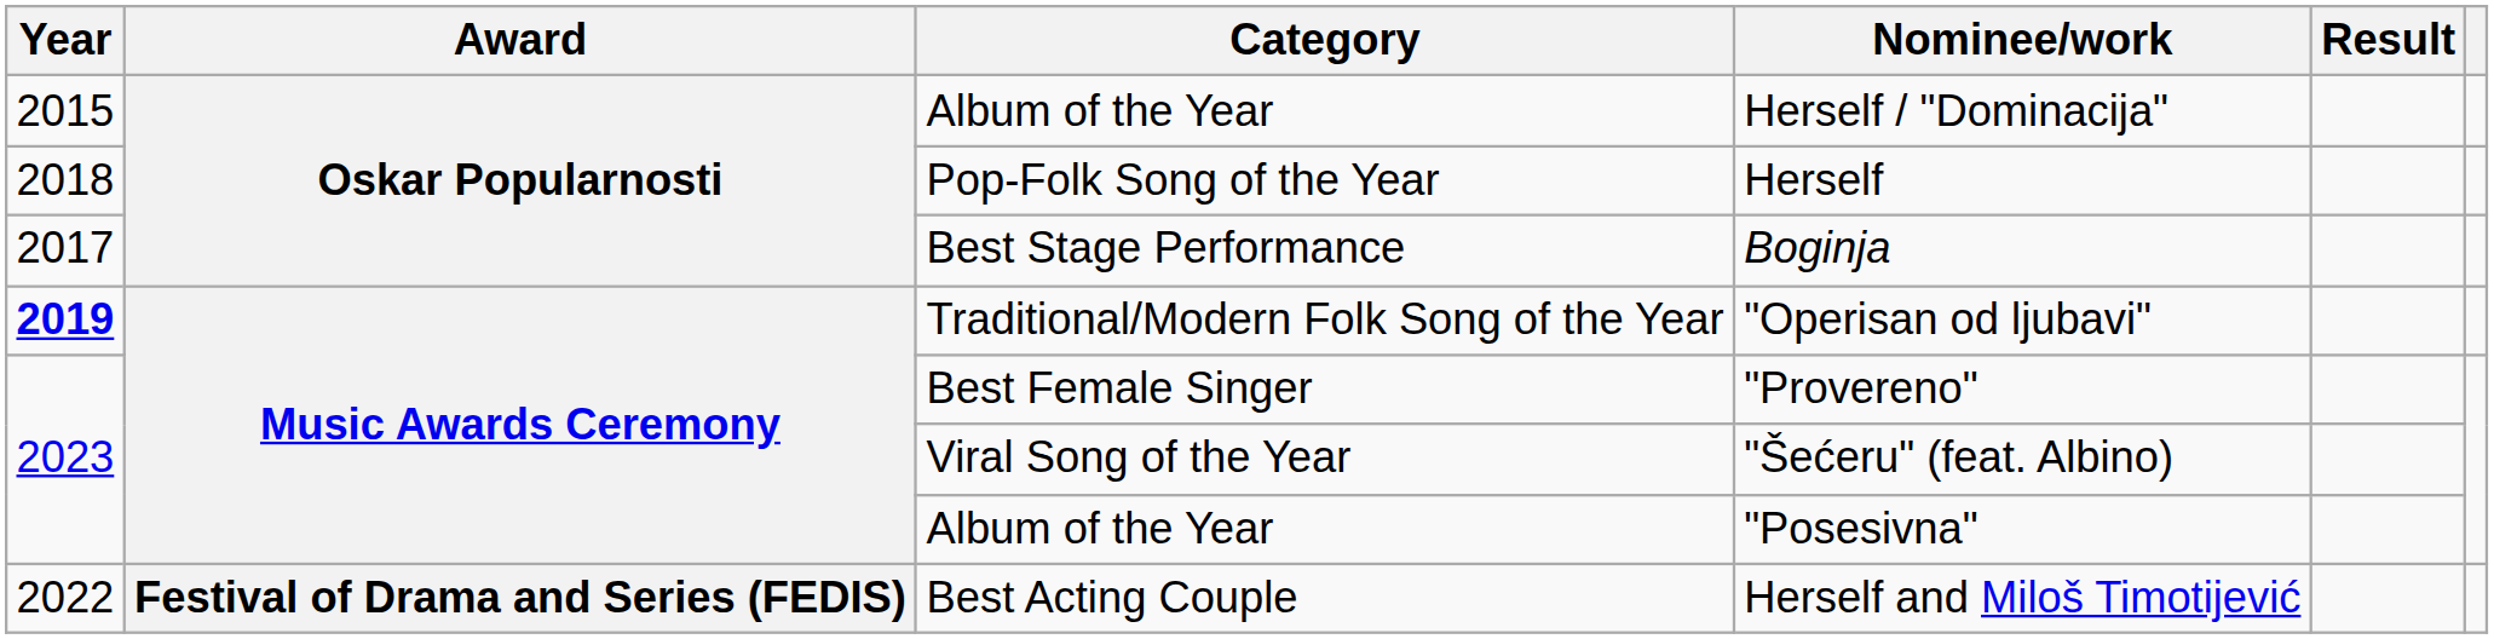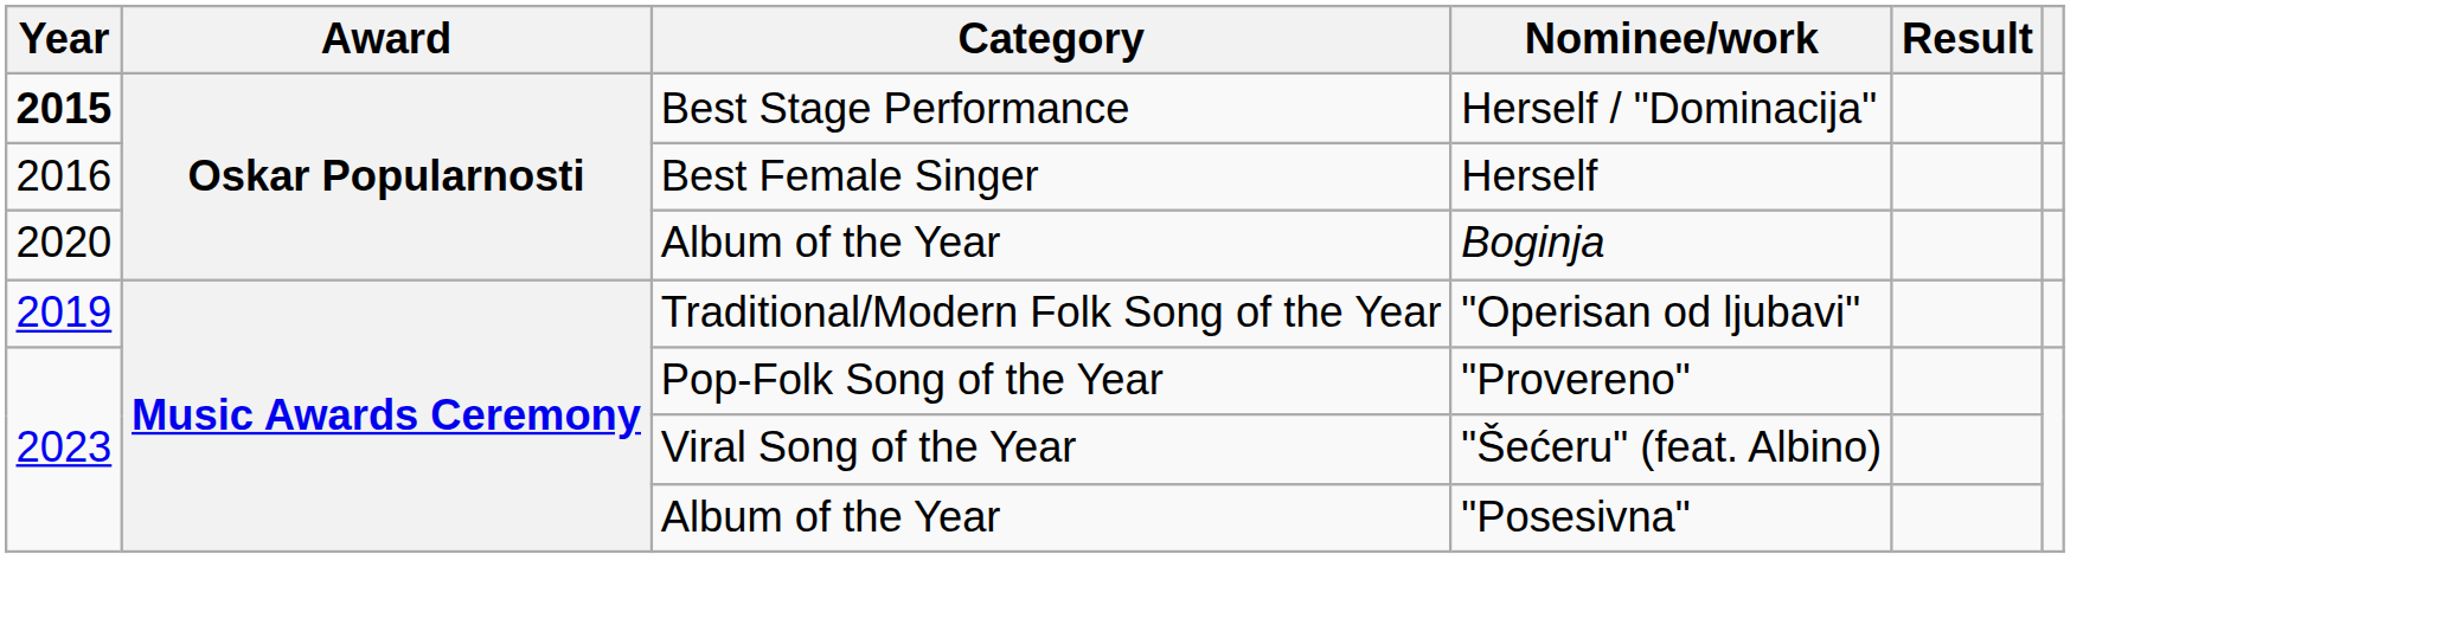 <table class="wikitable">
 <tr>
 <th>Year</th>
 <th>Award</th>
 <th>Category</th>
 <th>Nominee/work</th>
 <th>Result</th>
 <th></th>
 </tr>
 <tr>
-<td>2015</td>
+<td><strong>2015</strong></td>
 <th scope="row"; rowspan="3">Oskar Popularnosti</th>
-<td>Album of the Year</td>
+<td>Best Stage Performance</td>
 <td>Herself / "Dominacija"</td>
 <td></td>
 <td></td>
 </tr>
 <tr>
-<td>2018</td>
-<td>Pop-Folk Song of the Year</td>
+<td>2016</td>
+<td>Best Female Singer</td>
 <td>Herself</td>
 <td></td>
 <td></td>
 </tr>
 <tr>
-<td>2017</td>
-<td>Best Stage Performance</td>
+<td>2020</td>
+<td>Album of the Year</td>
 <td><em>Boginja</em></td>
 <td></td>
 <td></td>
 </tr>
 <tr>
-<td><strong><a href='#'>2019</a></strong></td>
+<td><a href='#'>2019</a></td>
 <th rowspan="4"><a href='#'>Music Awards Ceremony</a></th>
 <td>Traditional/Modern Folk Song of the Year</td>
 <td>"Operisan od ljubavi"</td>
 <td></td>
 <td></td>
 </tr>
 <tr>
 <td rowspan="3"><a href='#'>2023</a></td>
-<td>Best Female Singer</td>
+<td>Pop-Folk Song of the Year</td>
 <td>"Provereno"</td>
 <td></td>
 <td rowspan="3"></td>
 </tr>
 <tr>
 <td>Viral Song of the Year</td>
 <td>"Šećeru" (feat. Albino)</td>
 <td></td>
 </tr>
 <tr>
 <td>Album of the Year</td>
 <td>"Posesivna"</td>
 <td></td>
 </tr>
-<tr>
-<td>2022</td>
-<th>Festival of Drama and Series (FEDIS)</th>
-<td>Best Acting Couple</td>
-<td>Herself and <a href='#'>Miloš Timotijević</a></td>
-<td></td>
-<td></td>
-</tr>
 </table>
